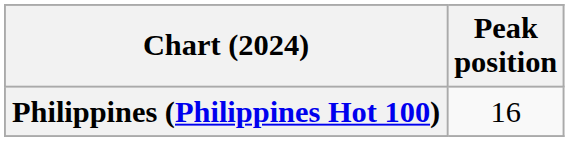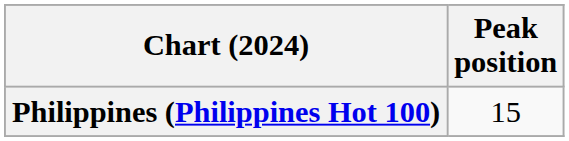 <table class="wikitable sortable plainrowheaders" style="text-align:center">
 <tr>
 <th scope="col">Chart (2024)</th>
 <th scope="col">Peak<br>position</th>
 </tr>
 <tr>
 <th scope="row">Philippines (<a href='#'>Philippines Hot 100</a>)</th>
-<td>16</td>
+<td>15</td>
 </tr>
 </table>
